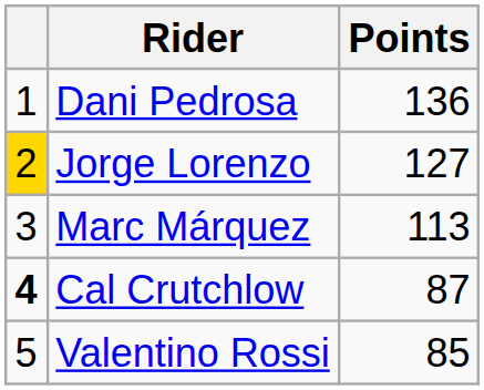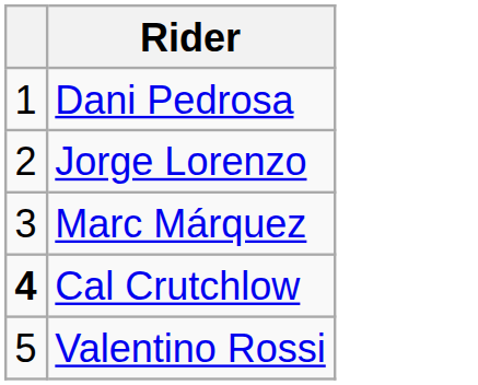 <table class="wikitable" style="font-size: 95%;">
 <tr>
 <th></th>
 <th>Rider</th>
-<th>Points</th>
 </tr>
 <tr>
 <td align=center>1</td>
 <td> <a href='#'>Dani Pedrosa</a></td>
-<td align=right>136</td>
 </tr>
 <tr>
-<td align=center style="background: gold;">2</td>
+<td align=center>2</td>
 <td> <a href='#'>Jorge Lorenzo</a></td>
-<td align=right>127</td>
 </tr>
 <tr>
 <td align=center>3</td>
 <td> <a href='#'>Marc Márquez</a></td>
-<td align=right>113</td>
 </tr>
 <tr>
 <td align=center><strong>4</strong></td>
 <td> <a href='#'>Cal Crutchlow</a></td>
-<td align=right>87</td>
 </tr>
 <tr>
 <td align=center>5</td>
 <td> <a href='#'>Valentino Rossi</a></td>
-<td align=right>85</td>
 </tr>
 </table>
